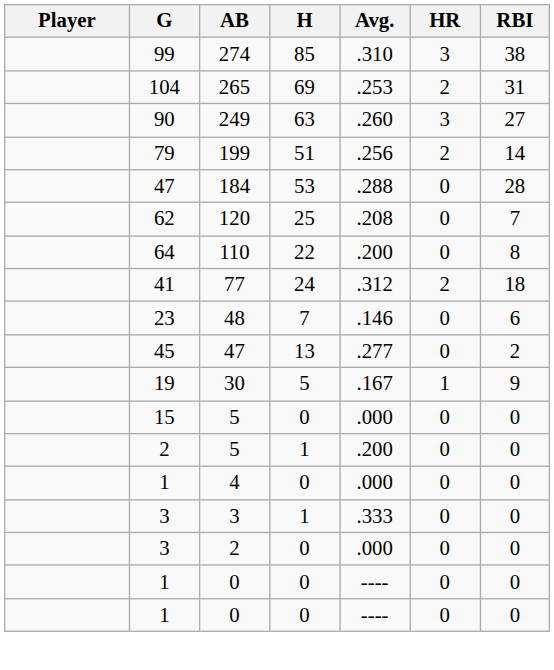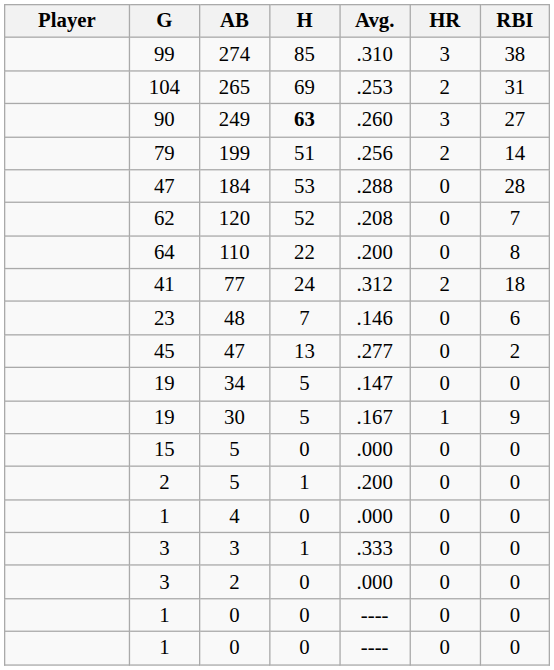 <table class="wikitable sortable">
 <tr>
 <th bgcolor="#DDDDFF" width="16%">Player</th>
 <th bgcolor="#DDDDFF" width="9%">G</th>
 <th bgcolor="#DDDDFF" width="9%">AB</th>
 <th bgcolor="#DDDDFF" width="9%">H</th>
 <th bgcolor="#DDDDFF" width="9%">Avg.</th>
 <th bgcolor="#DDDDFF" width="9%">HR</th>
 <th bgcolor="#DDDDFF" width="9%">RBI</th>
 </tr>
 <tr align="center">
 <td></td>
 <td>99</td>
 <td>274</td>
 <td>85</td>
 <td>.310</td>
 <td>3</td>
 <td>38</td>
 </tr>
 <tr align="center">
 <td></td>
 <td>104</td>
 <td>265</td>
 <td>69</td>
 <td>.253</td>
 <td>2</td>
 <td>31</td>
 </tr>
 <tr align="center">
 <td></td>
 <td>90</td>
 <td>249</td>
-<td>63</td>
+<td><strong>63</strong></td>
 <td>.260</td>
 <td>3</td>
 <td>27</td>
 </tr>
 <tr align="center">
 <td></td>
 <td>79</td>
 <td>199</td>
 <td>51</td>
 <td>.256</td>
 <td>2</td>
 <td>14</td>
 </tr>
 <tr align="center">
 <td></td>
 <td>47</td>
 <td>184</td>
 <td>53</td>
 <td>.288</td>
 <td>0</td>
 <td>28</td>
 </tr>
 <tr align="center">
 <td></td>
 <td>62</td>
 <td>120</td>
-<td>25</td>
+<td>52</td>
 <td>.208</td>
 <td>0</td>
 <td>7</td>
 </tr>
 <tr align="center">
 <td></td>
 <td>64</td>
 <td>110</td>
 <td>22</td>
 <td>.200</td>
 <td>0</td>
 <td>8</td>
 </tr>
 <tr align="center">
 <td></td>
 <td>41</td>
 <td>77</td>
 <td>24</td>
 <td>.312</td>
 <td>2</td>
 <td>18</td>
 </tr>
 <tr align="center">
 <td></td>
 <td>23</td>
 <td>48</td>
 <td>7</td>
 <td>.146</td>
 <td>0</td>
 <td>6</td>
 </tr>
 <tr align="center">
 <td></td>
 <td>45</td>
 <td>47</td>
 <td>13</td>
 <td>.277</td>
 <td>0</td>
 <td>2</td>
+</tr>
+<tr align="center">
+<td></td>
+<td>19</td>
+<td>34</td>
+<td>5</td>
+<td>.147</td>
+<td>0</td>
+<td>0</td>
 </tr>
 <tr align="center">
 <td></td>
 <td>19</td>
 <td>30</td>
 <td>5</td>
 <td>.167</td>
 <td>1</td>
 <td>9</td>
 </tr>
 <tr align="center">
 <td></td>
 <td>15</td>
 <td>5</td>
 <td>0</td>
 <td>.000</td>
 <td>0</td>
 <td>0</td>
 </tr>
 <tr align="center">
 <td></td>
 <td>2</td>
 <td>5</td>
 <td>1</td>
 <td>.200</td>
 <td>0</td>
 <td>0</td>
 </tr>
 <tr align="center">
 <td></td>
 <td>1</td>
 <td>4</td>
 <td>0</td>
 <td>.000</td>
 <td>0</td>
 <td>0</td>
 </tr>
 <tr align="center">
 <td></td>
 <td>3</td>
 <td>3</td>
 <td>1</td>
 <td>.333</td>
 <td>0</td>
 <td>0</td>
 </tr>
 <tr align="center">
 <td></td>
 <td>3</td>
 <td>2</td>
 <td>0</td>
 <td>.000</td>
 <td>0</td>
 <td>0</td>
 </tr>
 <tr align="center">
 <td></td>
 <td>1</td>
 <td>0</td>
 <td>0</td>
 <td>----</td>
 <td>0</td>
 <td>0</td>
 </tr>
 <tr align="center">
 <td></td>
 <td>1</td>
 <td>0</td>
 <td>0</td>
 <td>----</td>
 <td>0</td>
 <td>0</td>
 </tr>
 </table>
